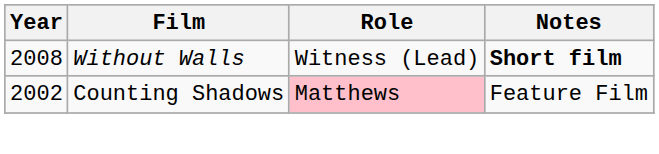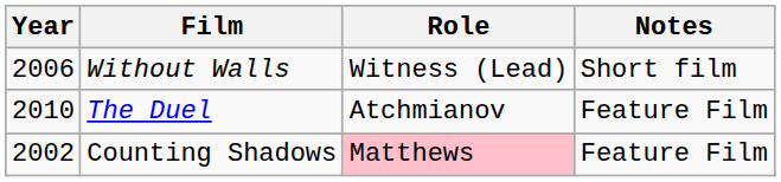 <table class="wikitable">
 <tr>
 <th>Year</th>
 <th>Film</th>
 <th>Role</th>
 <th>Notes</th>
 </tr>
 <tr>
-<td rowspan="1">2008</td>
+<td rowspan="1">2006</td>
 <td><em>Without Walls</em></td>
 <td>Witness (Lead)</td>
-<td><strong>Short film</strong></td>
+<td>Short film</td>
+</tr>
+<tr>
+<td rowspan="1">2010</td>
+<td><em><a href='#'>The Duel</a></em></td>
+<td>Atchmianov</td>
+<td>Feature Film</td>
 </tr>
 <tr>
 <td>2002</td>
 <td>Counting Shadows</td>
 <td style="background: pink;">Matthews</td>
 <td>Feature Film</td>
 </tr>
 </table>
